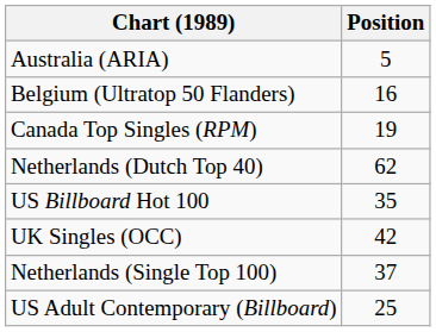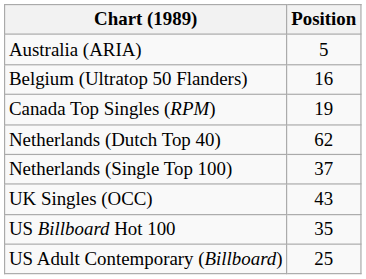 <table class="wikitable sortable">
 <tr>
 <th>Chart (1989)</th>
 <th>Position</th>
 </tr>
 <tr>
 <td>Australia (ARIA)</td>
 <td align="center">5</td>
 </tr>
 <tr>
 <td>Belgium (Ultratop 50 Flanders)</td>
 <td align="center">16</td>
 </tr>
 <tr>
 <td>Canada Top Singles (<em>RPM</em>)</td>
 <td align="center">19</td>
 </tr>
 <tr>
 <td>Netherlands (Dutch Top 40)</td>
 <td align="center">62</td>
 </tr>
 <tr>
-<td>US <em>Billboard</em> Hot 100</td>
-<td align="center">35</td>
+<td>Netherlands (Single Top 100)</td>
+<td align="center">37</td>
 </tr>
 <tr>
 <td>UK Singles (OCC)</td>
-<td align="center">42</td>
+<td align="center">43</td>
 </tr>
 <tr>
-<td>Netherlands (Single Top 100)</td>
-<td align="center">37</td>
+<td>US <em>Billboard</em> Hot 100</td>
+<td align="center">35</td>
 </tr>
 <tr>
 <td>US Adult Contemporary (<em>Billboard</em>)</td>
 <td align="center">25</td>
 </tr>
 </table>
